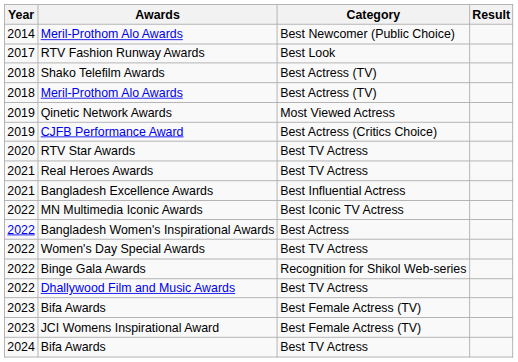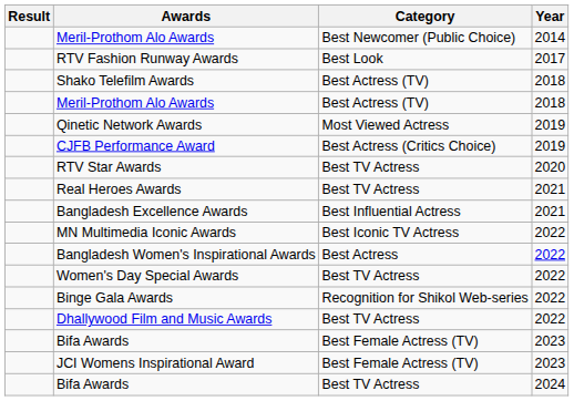 <table class="wikitable sortable" style="font-size:90%">
 <tr style="text-align:center;">
-<th>Year</th>
+<th>Result</th>
 <th>Awards</th>
 <th>Category</th>
-<th>Result</th>
+<th>Year</th>
 </tr>
 <tr>
-<td>2014</td>
+<td></td>
 <td><a href='#'>Meril-Prothom Alo Awards</a></td>
 <td>Best Newcomer (Public Choice)</td>
-<td></td>
+<td>2014</td>
 </tr>
 <tr>
-<td>2017</td>
+<td></td>
 <td>RTV Fashion Runway Awards</td>
 <td>Best Look</td>
-<td></td>
+<td>2017</td>
 </tr>
 <tr>
-<td>2018</td>
+<td></td>
 <td>Shako Telefilm Awards</td>
 <td>Best Actress (TV)</td>
-<td></td>
+<td>2018</td>
 </tr>
 <tr>
-<td>2018</td>
+<td></td>
 <td><a href='#'>Meril-Prothom Alo Awards</a></td>
 <td>Best Actress (TV)</td>
-<td></td>
+<td>2018</td>
 </tr>
 <tr>
-<td>2019</td>
+<td></td>
 <td>Qinetic Network Awards</td>
 <td>Most Viewed Actress</td>
-<td></td>
+<td>2019</td>
 </tr>
 <tr>
-<td>2019</td>
+<td></td>
 <td><a href='#'>CJFB Performance Award</a></td>
 <td>Best Actress (Critics Choice)</td>
-<td></td>
+<td>2019</td>
 </tr>
 <tr>
-<td>2020</td>
+<td></td>
 <td>RTV Star Awards</td>
 <td>Best TV Actress</td>
-<td></td>
+<td>2020</td>
 </tr>
 <tr>
-<td>2021</td>
+<td></td>
 <td>Real Heroes Awards</td>
 <td>Best TV Actress</td>
-<td></td>
+<td>2021</td>
 </tr>
 <tr>
-<td>2021</td>
+<td></td>
 <td>Bangladesh Excellence Awards</td>
 <td>Best Influential Actress</td>
-<td></td>
+<td>2021</td>
 </tr>
 <tr>
-<td>2022</td>
+<td></td>
 <td>MN Multimedia Iconic Awards</td>
 <td>Best Iconic TV Actress</td>
-<td></td>
+<td>2022</td>
 </tr>
 <tr>
-<td><a href='#'>2022</a></td>
+<td></td>
 <td>Bangladesh Women's Inspirational Awards</td>
 <td>Best Actress</td>
-<td></td>
+<td><a href='#'>2022</a></td>
 </tr>
 <tr>
-<td>2022</td>
+<td></td>
 <td>Women's Day Special Awards</td>
 <td>Best TV Actress</td>
-<td></td>
+<td>2022</td>
 </tr>
 <tr>
-<td>2022</td>
+<td></td>
 <td>Binge Gala Awards</td>
 <td>Recognition for Shikol Web-series</td>
-<td></td>
+<td>2022</td>
 </tr>
 <tr>
-<td>2022</td>
+<td></td>
 <td><a href='#'>Dhallywood Film and Music Awards</a></td>
 <td>Best TV Actress</td>
-<td></td>
+<td>2022</td>
 </tr>
 <tr>
-<td>2023</td>
+<td></td>
 <td>Bifa Awards</td>
 <td>Best Female Actress (TV)</td>
-<td></td>
+<td>2023</td>
 </tr>
 <tr>
-<td>2023</td>
+<td></td>
 <td>JCI Womens Inspirational Award</td>
 <td>Best Female Actress (TV)</td>
-<td></td>
+<td>2023</td>
 </tr>
 <tr>
-<td>2024</td>
+<td></td>
 <td>Bifa Awards</td>
 <td>Best TV Actress</td>
-<td></td>
+<td>2024</td>
 </tr>
 </table>
